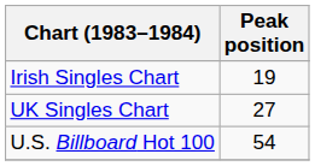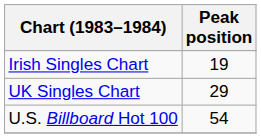 <table class="wikitable">
 <tr>
 <th>Chart (1983–1984)</th>
 <th>Peak<br>position</th>
 </tr>
 <tr>
 </tr>
 <tr>
 </tr>
 <tr>
 </tr>
 <tr>
 <td><a href='#'>Irish Singles Chart</a></td>
 <td align="center">19</td>
 </tr>
 <tr>
 <td><a href='#'>UK Singles Chart</a></td>
-<td align="center">27</td>
+<td align="center">29</td>
 </tr>
 <tr>
 <td>U.S. <a href='#'><em>Billboard</em> Hot 100</a></td>
 <td align="center">54</td>
 </tr>
 <tr>
 </tr>
 </table>
